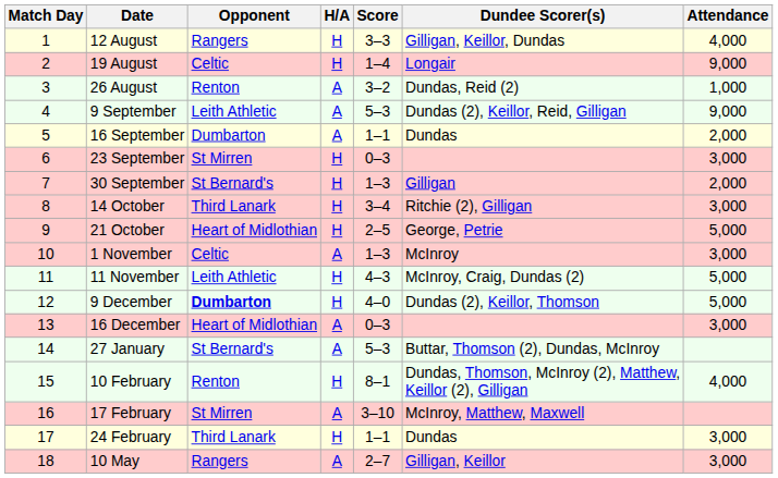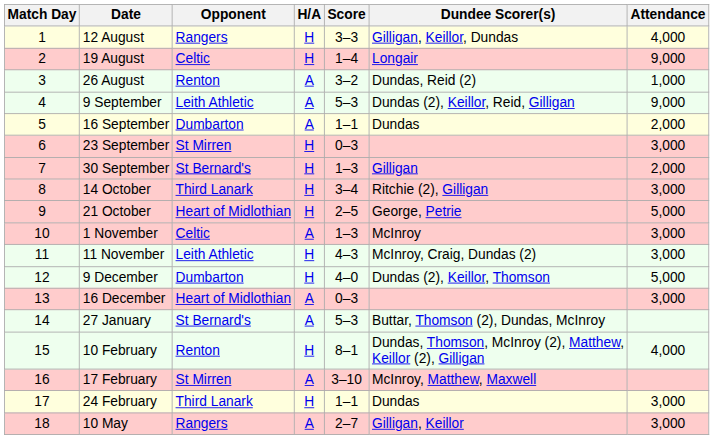 <table class="wikitable" style="text-align:center">
 <tr>
 <th>Match Day</th>
 <th>Date</th>
 <th>Opponent</th>
 <th>H/A</th>
 <th>Score</th>
 <th>Dundee Scorer(s)</th>
 <th>Attendance</th>
 </tr>
 <tr bgcolor="#FFFFDD">
 <td>1</td>
 <td align="left">12 August</td>
 <td align="left"><a href='#'>Rangers</a></td>
 <td><a href='#'>H</a></td>
 <td>3–3</td>
 <td align="left"><a href='#'>Gilligan</a>, <a href='#'>Keillor</a>, Dundas</td>
 <td>4,000</td>
 </tr>
 <tr bgcolor="#FFCCCC">
 <td>2</td>
 <td align="left">19 August</td>
 <td align="left"><a href='#'>Celtic</a></td>
 <td><a href='#'>H</a></td>
 <td>1–4</td>
 <td align="left"><a href='#'>Longair</a></td>
 <td>9,000</td>
 </tr>
 <tr bgcolor="#EEFFEE">
 <td>3</td>
 <td align="left">26 August</td>
 <td align="left"><a href='#'>Renton</a></td>
 <td><a href='#'>A</a></td>
 <td>3–2</td>
 <td align="left">Dundas, Reid (2)</td>
 <td>1,000</td>
 </tr>
 <tr bgcolor="#EEFFEE">
 <td>4</td>
 <td align="left">9 September</td>
 <td align="left"><a href='#'>Leith Athletic</a></td>
 <td><a href='#'>A</a></td>
 <td>5–3</td>
 <td align="left">Dundas (2), <a href='#'>Keillor</a>, Reid, <a href='#'>Gilligan</a></td>
 <td>9,000</td>
 </tr>
 <tr bgcolor="#FFFFDD">
 <td>5</td>
 <td align="left">16 September</td>
 <td align="left"><a href='#'>Dumbarton</a></td>
 <td><a href='#'>A</a></td>
 <td>1–1</td>
 <td align="left">Dundas</td>
 <td>2,000</td>
 </tr>
 <tr bgcolor="#FFCCCC">
 <td>6</td>
 <td align="left">23 September</td>
 <td align="left"><a href='#'>St Mirren</a></td>
 <td><a href='#'>H</a></td>
 <td>0–3</td>
 <td align="left"></td>
 <td>3,000</td>
 </tr>
 <tr bgcolor="#FFCCCC">
 <td>7</td>
 <td align="left">30 September</td>
 <td align="left"><a href='#'>St Bernard's</a></td>
 <td><a href='#'>H</a></td>
 <td>1–3</td>
 <td align="left"><a href='#'>Gilligan</a></td>
 <td>2,000</td>
 </tr>
 <tr bgcolor="#FFCCCC">
 <td>8</td>
 <td align="left">14 October</td>
 <td align="left"><a href='#'>Third Lanark</a></td>
 <td><a href='#'>H</a></td>
 <td>3–4</td>
 <td align="left">Ritchie (2), <a href='#'>Gilligan</a></td>
 <td>3,000</td>
 </tr>
 <tr bgcolor="#FFCCCC">
 <td>9</td>
 <td align="left">21 October</td>
 <td align="left"><a href='#'>Heart of Midlothian</a></td>
 <td><a href='#'>H</a></td>
 <td>2–5</td>
 <td align="left">George, <a href='#'>Petrie</a></td>
 <td>5,000</td>
 </tr>
 <tr bgcolor="#FFCCCC">
 <td>10</td>
 <td align="left">1 November</td>
 <td align="left"><a href='#'>Celtic</a></td>
 <td><a href='#'>A</a></td>
 <td>1–3</td>
 <td align="left">McInroy</td>
 <td>3,000</td>
 </tr>
 <tr bgcolor="#EEFFEE">
 <td>11</td>
 <td align="left">11 November</td>
 <td align="left"><a href='#'>Leith Athletic</a></td>
 <td><a href='#'>H</a></td>
 <td>4–3</td>
 <td align="left">McInroy, Craig, Dundas (2)</td>
-<td>5,000</td>
+<td>3,000</td>
 </tr>
 <tr bgcolor="#EEFFEE">
 <td>12</td>
 <td align="left">9 December</td>
-<td align="left"><strong><a href='#'>Dumbarton</a></strong></td>
+<td align="left"><a href='#'>Dumbarton</a></td>
 <td><a href='#'>H</a></td>
 <td>4–0</td>
 <td align="left">Dundas (2), <a href='#'>Keillor</a>, <a href='#'>Thomson</a></td>
 <td>5,000</td>
 </tr>
 <tr bgcolor="#FFCCCC">
 <td>13</td>
 <td align="left">16 December</td>
 <td align="left"><a href='#'>Heart of Midlothian</a></td>
 <td><a href='#'>A</a></td>
 <td>0–3</td>
 <td align="left"></td>
 <td>3,000</td>
 </tr>
 <tr bgcolor="#EEFFEE">
 <td>14</td>
 <td align="left">27 January</td>
 <td align="left"><a href='#'>St Bernard's</a></td>
 <td><a href='#'>A</a></td>
 <td>5–3</td>
 <td align="left">Buttar, <a href='#'>Thomson</a> (2), Dundas, McInroy</td>
 <td></td>
 </tr>
 <tr bgcolor="#EEFFEE">
 <td>15</td>
 <td align="left">10 February</td>
 <td align="left"><a href='#'>Renton</a></td>
 <td><a href='#'>H</a></td>
 <td>8–1</td>
 <td align="left">Dundas, <a href='#'>Thomson</a>, McInroy (2), <a href='#'>Matthew</a>,<br><a href='#'>Keillor</a> (2), <a href='#'>Gilligan</a></td>
 <td>4,000</td>
 </tr>
 <tr bgcolor="#FFCCCC">
 <td>16</td>
 <td align="left">17 February</td>
 <td align="left"><a href='#'>St Mirren</a></td>
 <td><a href='#'>A</a></td>
 <td>3–10</td>
 <td align="left">McInroy, <a href='#'>Matthew</a>, <a href='#'>Maxwell</a></td>
 <td></td>
 </tr>
 <tr bgcolor="#FFFFDD">
 <td>17</td>
 <td align="left">24 February</td>
 <td align="left"><a href='#'>Third Lanark</a></td>
 <td><a href='#'>H</a></td>
 <td>1–1</td>
 <td align="left">Dundas</td>
 <td>3,000</td>
 </tr>
 <tr bgcolor="#FFCCCC">
 <td>18</td>
 <td align="left">10 May</td>
 <td align="left"><a href='#'>Rangers</a></td>
 <td><a href='#'>A</a></td>
 <td>2–7</td>
 <td align="left"><a href='#'>Gilligan</a>, <a href='#'>Keillor</a></td>
 <td>3,000</td>
 </tr>
 </table>
